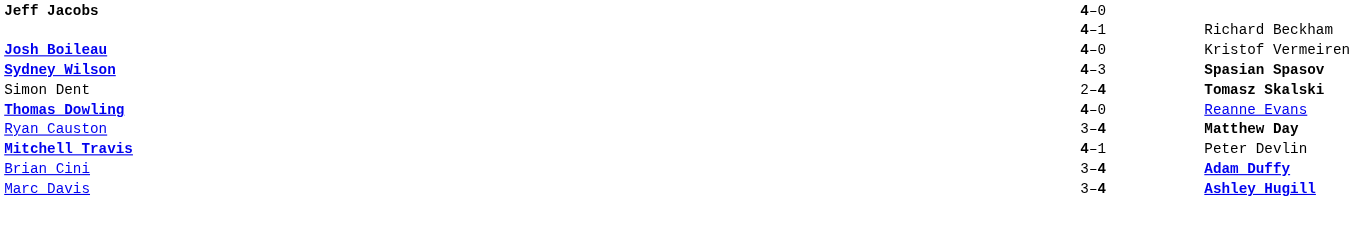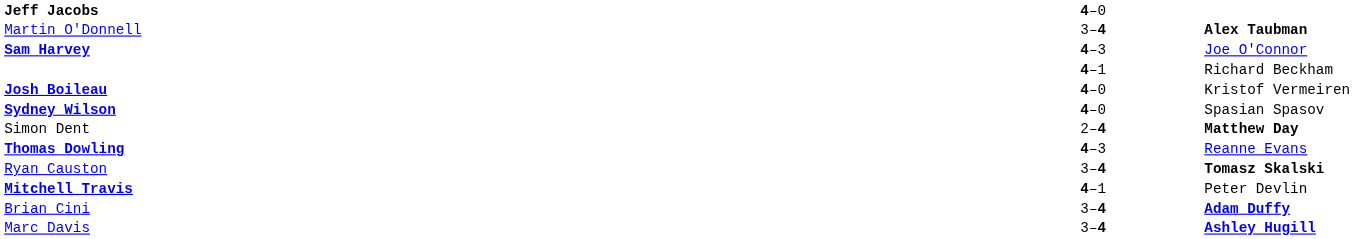 <table width="100%" cellspacing="1">
 <tr>
 <th width=45%></th>
 <th width=10%></th>
 <th width=45%></th>
 </tr>
 <tr>
 <td> <strong>Jeff Jacobs</strong></td>
 <td align="center"><strong>4</strong>–0</td>
 <td></td>
+</tr>
+<tr>
+<td> <a href='#'>Martin O'Donnell</a></td>
+<td align="center">3–<strong>4</strong></td>
+<td> <strong>Alex Taubman</strong></td>
+</tr>
+<tr>
+<td> <strong><a href='#'>Sam Harvey</a></strong></td>
+<td align="center"><strong>4</strong>–3</td>
+<td> <a href='#'>Joe O'Connor</a></td>
 </tr>
 <tr>
 <td></td>
 <td align="center"><strong>4</strong>–1</td>
 <td> Richard Beckham</td>
 </tr>
 <tr>
 <td> <strong><a href='#'>Josh Boileau</a></strong></td>
 <td align="center"><strong>4</strong>–0</td>
 <td> Kristof Vermeiren</td>
 </tr>
 <tr>
 <td> <strong><a href='#'>Sydney Wilson</a></strong></td>
-<td align="center"><strong>4</strong>–3</td>
-<td><strong> Spasian Spasov</strong></td>
+<td align="center"><strong>4</strong>–0</td>
+<td> Spasian Spasov</td>
 </tr>
 <tr>
 <td> Simon Dent</td>
 <td align="center">2–<strong>4</strong></td>
-<td> <strong>Tomasz Skalski</strong></td>
+<td> <strong>Matthew Day</strong></td>
 </tr>
 <tr>
 <td> <strong><a href='#'>Thomas Dowling</a></strong></td>
-<td align="center"><strong>4</strong>–0</td>
+<td align="center"><strong>4</strong>–3</td>
 <td> <a href='#'>Reanne Evans</a></td>
 </tr>
 <tr>
 <td> <a href='#'>Ryan Causton</a></td>
 <td align="center">3–<strong>4</strong></td>
-<td> <strong>Matthew Day</strong></td>
+<td> <strong>Tomasz Skalski</strong></td>
 </tr>
 <tr>
 <td> <strong><a href='#'>Mitchell Travis</a></strong></td>
 <td align="center"><strong>4</strong>–1</td>
 <td> Peter Devlin</td>
 </tr>
 <tr>
 <td> <a href='#'>Brian Cini</a></td>
 <td align="center">3–<strong>4</strong></td>
 <td> <strong><a href='#'>Adam Duffy</a></strong></td>
 </tr>
 <tr>
 <td> <a href='#'>Marc Davis</a></td>
 <td align="center">3–<strong>4</strong></td>
 <td> <strong><a href='#'>Ashley Hugill</a></strong></td>
 </tr>
 </table>
